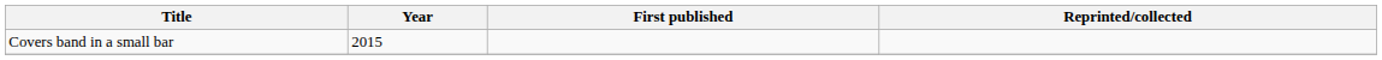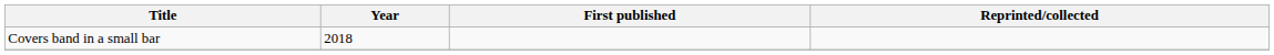 <table class='wikitable sortable' width='90%'>
 <tr>
 <th width=25%>Title</th>
 <th>Year</th>
 <th>First published</th>
 <th>Reprinted/collected</th>
 </tr>
 <tr>
 <td>Covers band in a small bar</td>
-<td>2015</td>
+<td>2018</td>
 <td></td>
 <td></td>
 </tr>
 <tr>
 </tr>
 </table>
